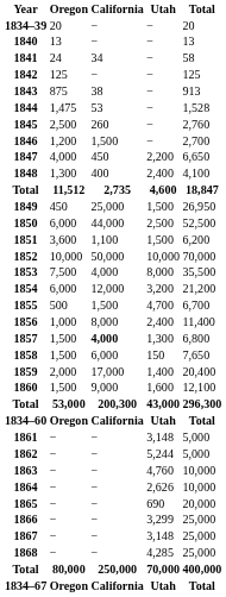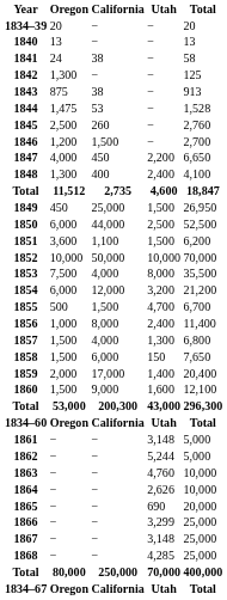 <table class=" wiki table float right">
 <tr>
 <th>Year</th>
 <th>Oregon</th>
 <th>California</th>
 <th>Utah</th>
 <th>Total</th>
 </tr>
 <tr>
 <th>1834–39</th>
 <td>20</td>
 <td>−</td>
 <td>−</td>
 <td>20</td>
 </tr>
 <tr>
 <th>1840</th>
 <td>13</td>
 <td>−</td>
 <td>−</td>
 <td>13</td>
 </tr>
 <tr>
 <th>1841</th>
 <td>24</td>
-<td>34</td>
+<td>38</td>
 <td>−</td>
 <td>58</td>
 </tr>
 <tr>
 <th>1842</th>
-<td>125</td>
+<td>1,300</td>
 <td>−</td>
 <td>−</td>
 <td>125</td>
 </tr>
 <tr>
 <th>1843</th>
 <td>875</td>
 <td>38</td>
 <td>−</td>
 <td>913</td>
 </tr>
 <tr>
 <th>1844</th>
 <td>1,475</td>
 <td>53</td>
 <td>−</td>
 <td>1,528</td>
 </tr>
 <tr>
 <th>1845</th>
 <td>2,500</td>
 <td>260</td>
 <td>−</td>
 <td>2,760</td>
 </tr>
 <tr>
 <th>1846</th>
 <td>1,200</td>
 <td>1,500</td>
 <td>−</td>
 <td>2,700</td>
 </tr>
 <tr>
 <th>1847</th>
 <td>4,000</td>
 <td>450</td>
 <td>2,200</td>
 <td>6,650</td>
 </tr>
 <tr>
 <th>1848</th>
 <td>1,300</td>
 <td>400</td>
 <td>2,400</td>
 <td>4,100</td>
 </tr>
 <tr>
 <th>Total</th>
 <th>11,512</th>
 <th>2,735</th>
 <th>4,600</th>
 <th>18,847</th>
 </tr>
 <tr>
 <th>1849</th>
 <td>450</td>
 <td>25,000</td>
 <td>1,500</td>
 <td>26,950</td>
 </tr>
 <tr>
 <th>1850</th>
 <td>6,000</td>
 <td>44,000</td>
 <td>2,500</td>
 <td>52,500</td>
 </tr>
 <tr>
 <th>1851</th>
 <td>3,600</td>
 <td>1,100</td>
 <td>1,500</td>
 <td>6,200</td>
 </tr>
 <tr>
 <th>1852</th>
 <td>10,000</td>
 <td>50,000</td>
 <td>10,000</td>
 <td>70,000</td>
 </tr>
 <tr>
 <th>1853</th>
 <td>7,500</td>
 <td>4,000</td>
 <td>8,000</td>
 <td>35,500</td>
 </tr>
 <tr>
 <th>1854</th>
 <td>6,000</td>
 <td>12,000</td>
 <td>3,200</td>
 <td>21,200</td>
 </tr>
 <tr>
 <th>1855</th>
 <td>500</td>
 <td>1,500</td>
 <td>4,700</td>
 <td>6,700</td>
 </tr>
 <tr>
 <th>1856</th>
 <td>1,000</td>
 <td>8,000</td>
 <td>2,400</td>
 <td>11,400</td>
 </tr>
 <tr>
 <th>1857</th>
 <td>1,500</td>
-<td><strong>4,000</strong></td>
+<td>4,000</td>
 <td>1,300</td>
 <td>6,800</td>
 </tr>
 <tr>
 <th>1858</th>
 <td>1,500</td>
 <td>6,000</td>
 <td>150</td>
 <td>7,650</td>
 </tr>
 <tr>
 <th>1859</th>
 <td>2,000</td>
 <td>17,000</td>
 <td>1,400</td>
 <td>20,400</td>
 </tr>
 <tr>
 <th>1860</th>
 <td>1,500</td>
 <td>9,000</td>
 <td>1,600</td>
 <td>12,100</td>
 </tr>
 <tr>
 <th>Total</th>
 <th>53,000</th>
 <th>200,300</th>
 <th>43,000</th>
 <th>296,300</th>
 </tr>
 <tr>
 <th>1834–60</th>
 <th>Oregon</th>
 <th>California</th>
 <th>Utah</th>
 <th>Total</th>
 </tr>
 <tr>
 <th>1861</th>
 <td>−</td>
 <td>−</td>
 <td>3,148</td>
 <td>5,000</td>
 </tr>
 <tr>
 <th>1862</th>
 <td>−</td>
 <td>−</td>
 <td>5,244</td>
 <td>5,000</td>
 </tr>
 <tr>
 <th>1863</th>
 <td>−</td>
 <td>−</td>
 <td>4,760</td>
 <td>10,000</td>
 </tr>
 <tr>
 <th>1864</th>
 <td>−</td>
 <td>−</td>
 <td>2,626</td>
 <td>10,000</td>
 </tr>
 <tr>
 <th>1865</th>
 <td>−</td>
 <td>−</td>
 <td>690</td>
 <td>20,000</td>
 </tr>
 <tr>
 <th>1866</th>
 <td>−</td>
 <td>−</td>
 <td>3,299</td>
 <td>25,000</td>
 </tr>
 <tr>
 <th>1867</th>
 <td>−</td>
 <td>−</td>
 <td>3,148</td>
 <td>25,000</td>
 </tr>
 <tr>
 <th>1868</th>
 <td>−</td>
 <td>−</td>
 <td>4,285</td>
 <td>25,000</td>
 </tr>
 <tr>
 <th>Total</th>
 <th>80,000</th>
 <th>250,000</th>
 <th>70,000</th>
 <th>400,000</th>
 </tr>
 <tr>
 <th>1834–67</th>
 <th>Oregon</th>
 <th>California</th>
 <th>Utah</th>
 <th>Total</th>
 </tr>
 </table>
